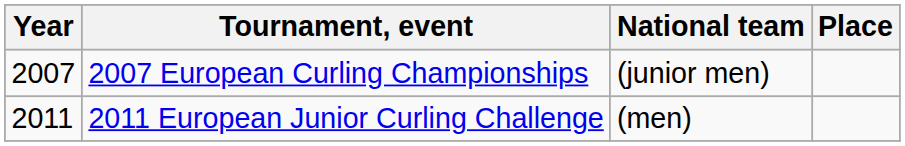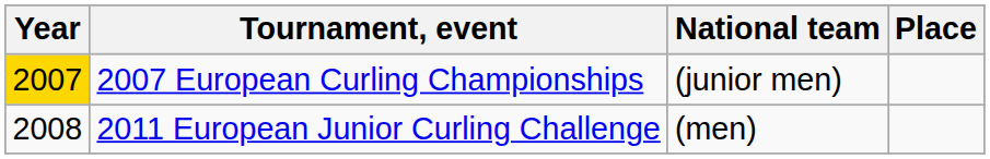 <table class="wikitable">
 <tr>
 <th scope="col">Year</th>
 <th scope="col">Tournament, event</th>
 <th scope="col">National team</th>
 <th scope="col">Place</th>
 </tr>
 <tr>
-<td>2007</td>
+<td style="background: gold;">2007</td>
 <td><a href='#'>2007 European Curling Championships</a></td>
 <td> (junior men)</td>
 <td></td>
 </tr>
 <tr>
-<td>2011</td>
+<td>2008</td>
 <td><a href='#'>2011 European Junior Curling Challenge</a></td>
 <td> (men)</td>
 <td></td>
 </tr>
 </table>
